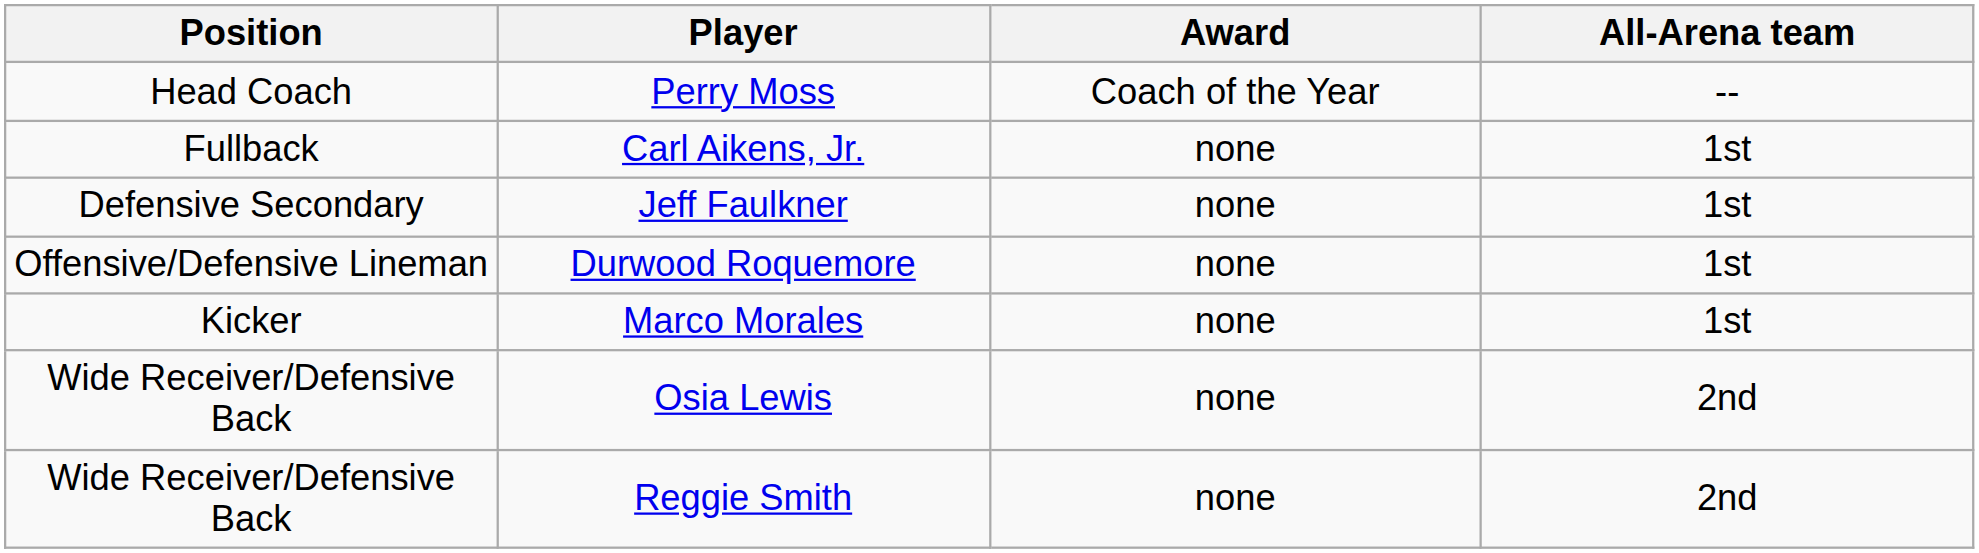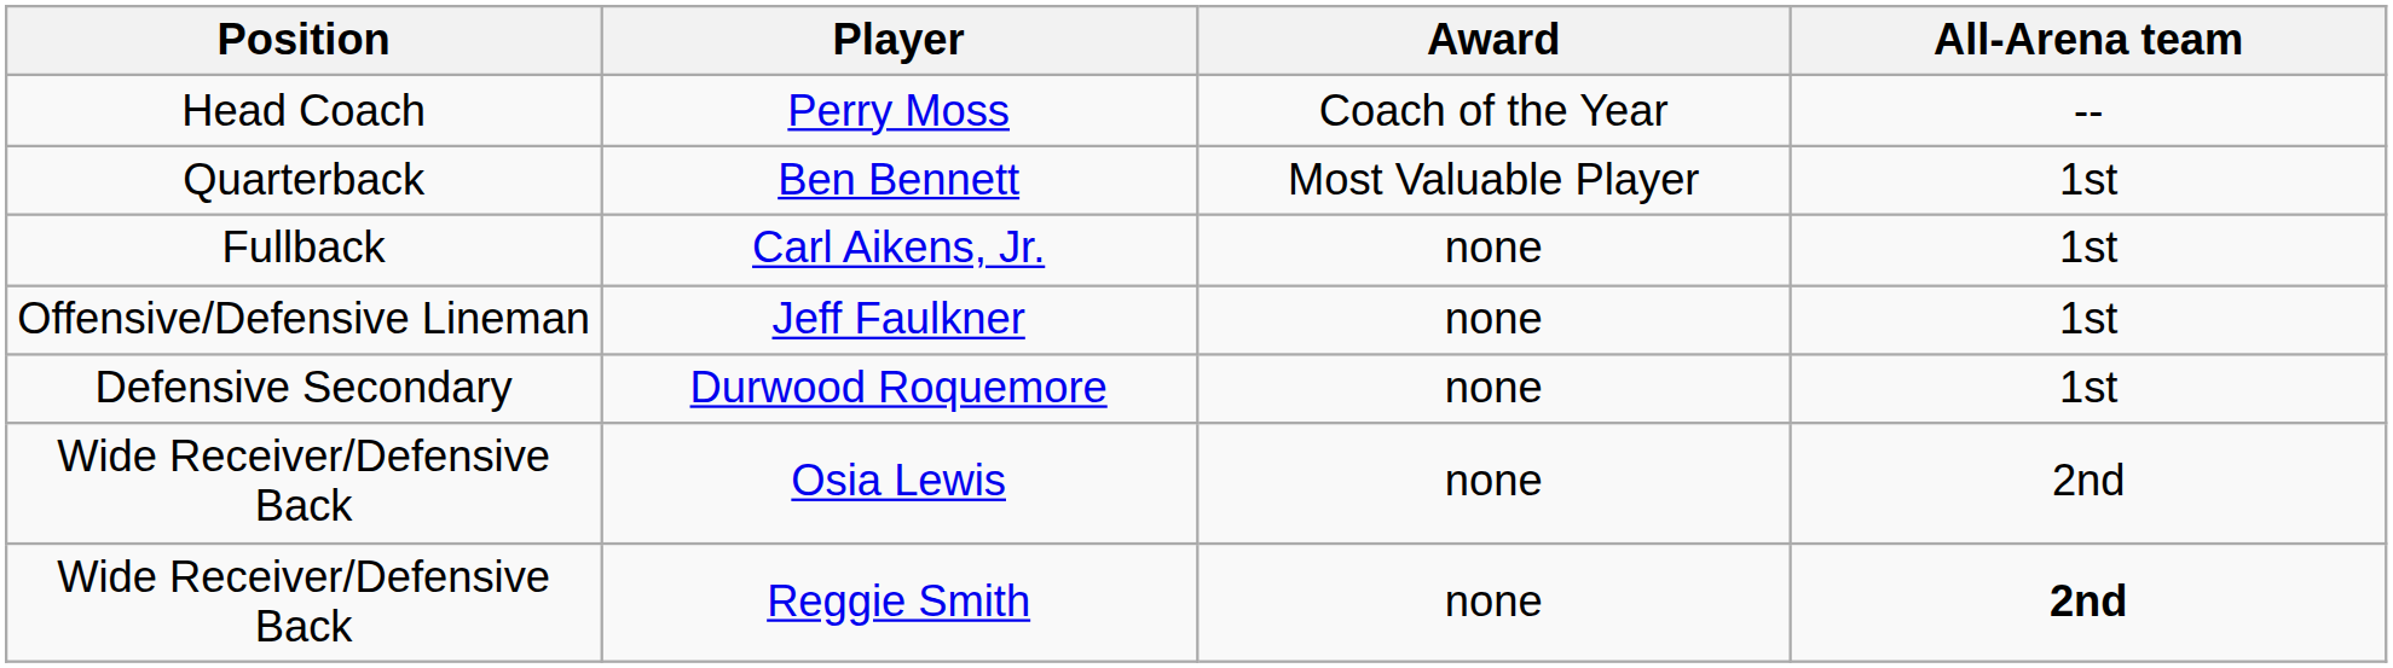 <table class="wikitable sortable">
 <tr>
 <th bgcolor="#DDDDFF" width="20%">Position</th>
 <th bgcolor="#DDDDFF" width="20%">Player</th>
 <th bgcolor="#DDDDFF" width="20%">Award</th>
 <th bgcolor="#DDDDFF" width="20%">All-Arena team</th>
 </tr>
 <tr align="center">
 <td>Head Coach</td>
 <td><a href='#'>Perry Moss</a></td>
 <td>Coach of the Year</td>
 <td>--</td>
 </tr>
 <tr align="center">
+<td>Quarterback</td>
+<td><a href='#'>Ben Bennett</a></td>
+<td>Most Valuable Player</td>
+<td>1st</td>
+</tr>
+<tr align="center">
 <td>Fullback</td>
 <td><a href='#'>Carl Aikens, Jr.</a></td>
 <td>none</td>
 <td>1st</td>
 </tr>
 <tr align="center">
-<td>Defensive Secondary</td>
+<td>Offensive/Defensive Lineman</td>
 <td><a href='#'>Jeff Faulkner</a></td>
 <td>none</td>
 <td>1st</td>
 </tr>
 <tr align="center">
-<td>Offensive/Defensive Lineman</td>
+<td>Defensive Secondary</td>
 <td><a href='#'>Durwood Roquemore</a></td>
-<td>none</td>
-<td>1st</td>
-</tr>
-<tr align="center">
-<td>Kicker</td>
-<td><a href='#'>Marco Morales</a></td>
 <td>none</td>
 <td>1st</td>
 </tr>
 <tr align="center">
 <td>Wide Receiver/Defensive Back</td>
 <td><a href='#'>Osia Lewis</a></td>
 <td>none</td>
 <td>2nd</td>
 </tr>
 <tr align="center">
 <td>Wide Receiver/Defensive Back</td>
 <td><a href='#'>Reggie Smith</a></td>
 <td>none</td>
-<td>2nd</td>
+<td><strong>2nd</strong></td>
 </tr>
 </table>
